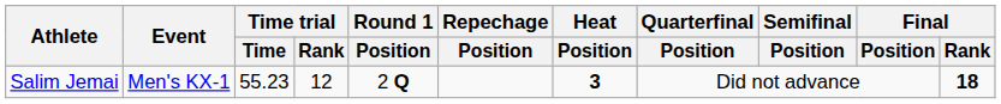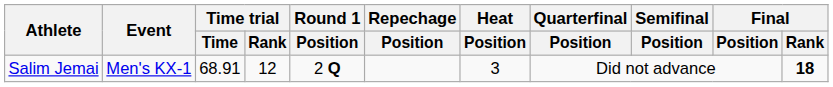 <table class=wikitable style=font-size:90%;text-align:center>
 <tr>
 <th rowspan=2>Athlete</th>
 <th rowspan=2>Event</th>
 <th colspan=2>Time trial</th>
 <th>Round 1</th>
 <th>Repechage</th>
 <th>Heat</th>
 <th>Quarterfinal</th>
 <th>Semifinal</th>
 <th colspan=2>Final</th>
 </tr>
 <tr style=font-size:95%>
 <th>Time</th>
 <th>Rank</th>
 <th>Position</th>
 <th>Position</th>
 <th>Position</th>
 <th>Position</th>
 <th>Position</th>
 <th>Position</th>
 <th>Rank</th>
 </tr>
 <tr>
 <td align=left><a href='#'>Salim Jemai</a></td>
 <td align=left><a href='#'>Men's KX-1</a></td>
-<td>55.23</td>
+<td>68.91</td>
 <td>12</td>
 <td>2 <strong>Q</strong></td>
 <td></td>
-<td><strong>3</strong></td>
+<td>3</td>
 <td colspan=3>Did not advance</td>
 <td><strong>18</strong></td>
 </tr>
 </table>
